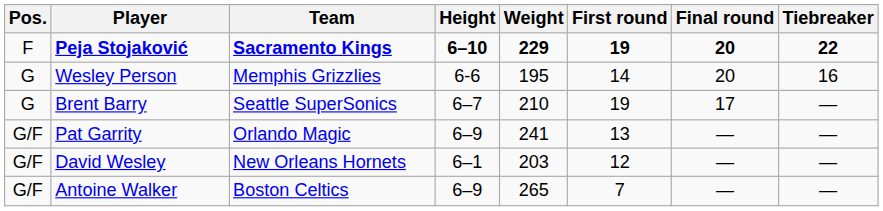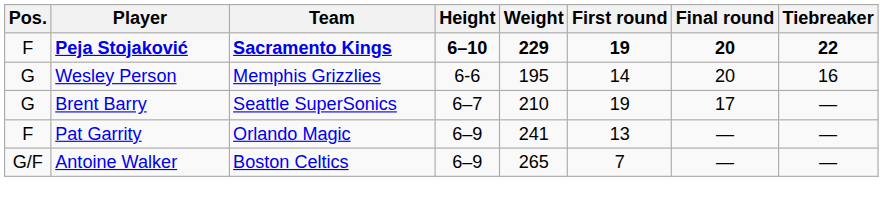 <table class="wikitable">
 <tr>
 <th>Pos.</th>
 <th style="width:150px;">Player</th>
 <th width=175>Team</th>
 <th>Height</th>
 <th>Weight</th>
 <th>First round</th>
 <th>Final round</th>
 <th>Tiebreaker</th>
 </tr>
 <tr>
 <td style="text-align:center">F</td>
 <td><strong><a href='#'>Peja Stojaković</a></strong></td>
 <td><strong><a href='#'>Sacramento Kings</a></strong></td>
 <td align=center><strong>6–10</strong></td>
 <td align=center><strong>229</strong></td>
 <td align=center><strong>19</strong></td>
 <td align=center><strong>20</strong></td>
 <td align=center><strong>22</strong></td>
 </tr>
 <tr>
 <td style="text-align:center">G</td>
 <td><a href='#'>Wesley Person</a></td>
 <td><a href='#'>Memphis Grizzlies</a></td>
 <td align=center>6-6</td>
 <td align=center>195</td>
 <td align=center>14</td>
 <td align=center>20</td>
 <td align=center>16</td>
 </tr>
 <tr>
 <td style="text-align:center">G</td>
 <td><a href='#'>Brent Barry</a></td>
 <td><a href='#'>Seattle SuperSonics</a></td>
 <td align=center>6–7</td>
 <td align=center>210</td>
 <td align=center>19</td>
 <td align=center>17</td>
 <td align=center>—</td>
 </tr>
 <tr>
-<td style="text-align:center">G/F</td>
+<td style="text-align:center">F</td>
 <td><a href='#'>Pat Garrity</a></td>
 <td><a href='#'>Orlando Magic</a></td>
 <td align=center>6–9</td>
 <td align=center>241</td>
 <td align=center>13</td>
-<td align=center>—</td>
-<td align=center>—</td>
-</tr>
-<tr>
-<td style="text-align:center">G/F</td>
-<td><a href='#'>David Wesley</a></td>
-<td><a href='#'>New Orleans Hornets</a></td>
-<td align=center>6–1</td>
-<td align=center>203</td>
-<td align=center>12</td>
 <td align=center>—</td>
 <td align=center>—</td>
 </tr>
 <tr>
 <td style="text-align:center">G/F</td>
 <td><a href='#'>Antoine Walker</a></td>
 <td><a href='#'>Boston Celtics</a></td>
 <td align=center>6–9</td>
 <td align=center>265</td>
 <td align=center>7</td>
 <td align=center>—</td>
 <td align=center>—</td>
 </tr>
 </table>
